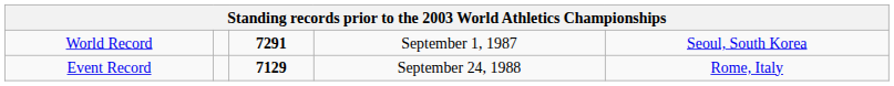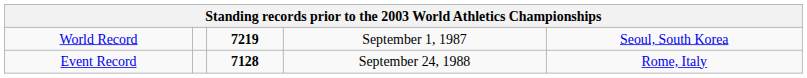 <table class="wikitable" style=" text-align:center; font-size:110%;" width="80%">
 <tr>
 <th colspan="5">Standing records prior to the 2003 World Athletics Championships</th>
 </tr>
 <tr>
 <td><a href='#'>World Record</a></td>
 <td></td>
-<td><strong>7291</strong></td>
+<td><strong>7219</strong></td>
 <td>September 1, 1987</td>
 <td> <a href='#'>Seoul, South Korea</a></td>
 </tr>
 <tr>
 <td><a href='#'>Event Record</a></td>
 <td></td>
-<td><strong>7129</strong></td>
+<td><strong>7128</strong></td>
 <td>September 24, 1988</td>
 <td> <a href='#'>Rome, Italy</a></td>
 </tr>
 </table>
